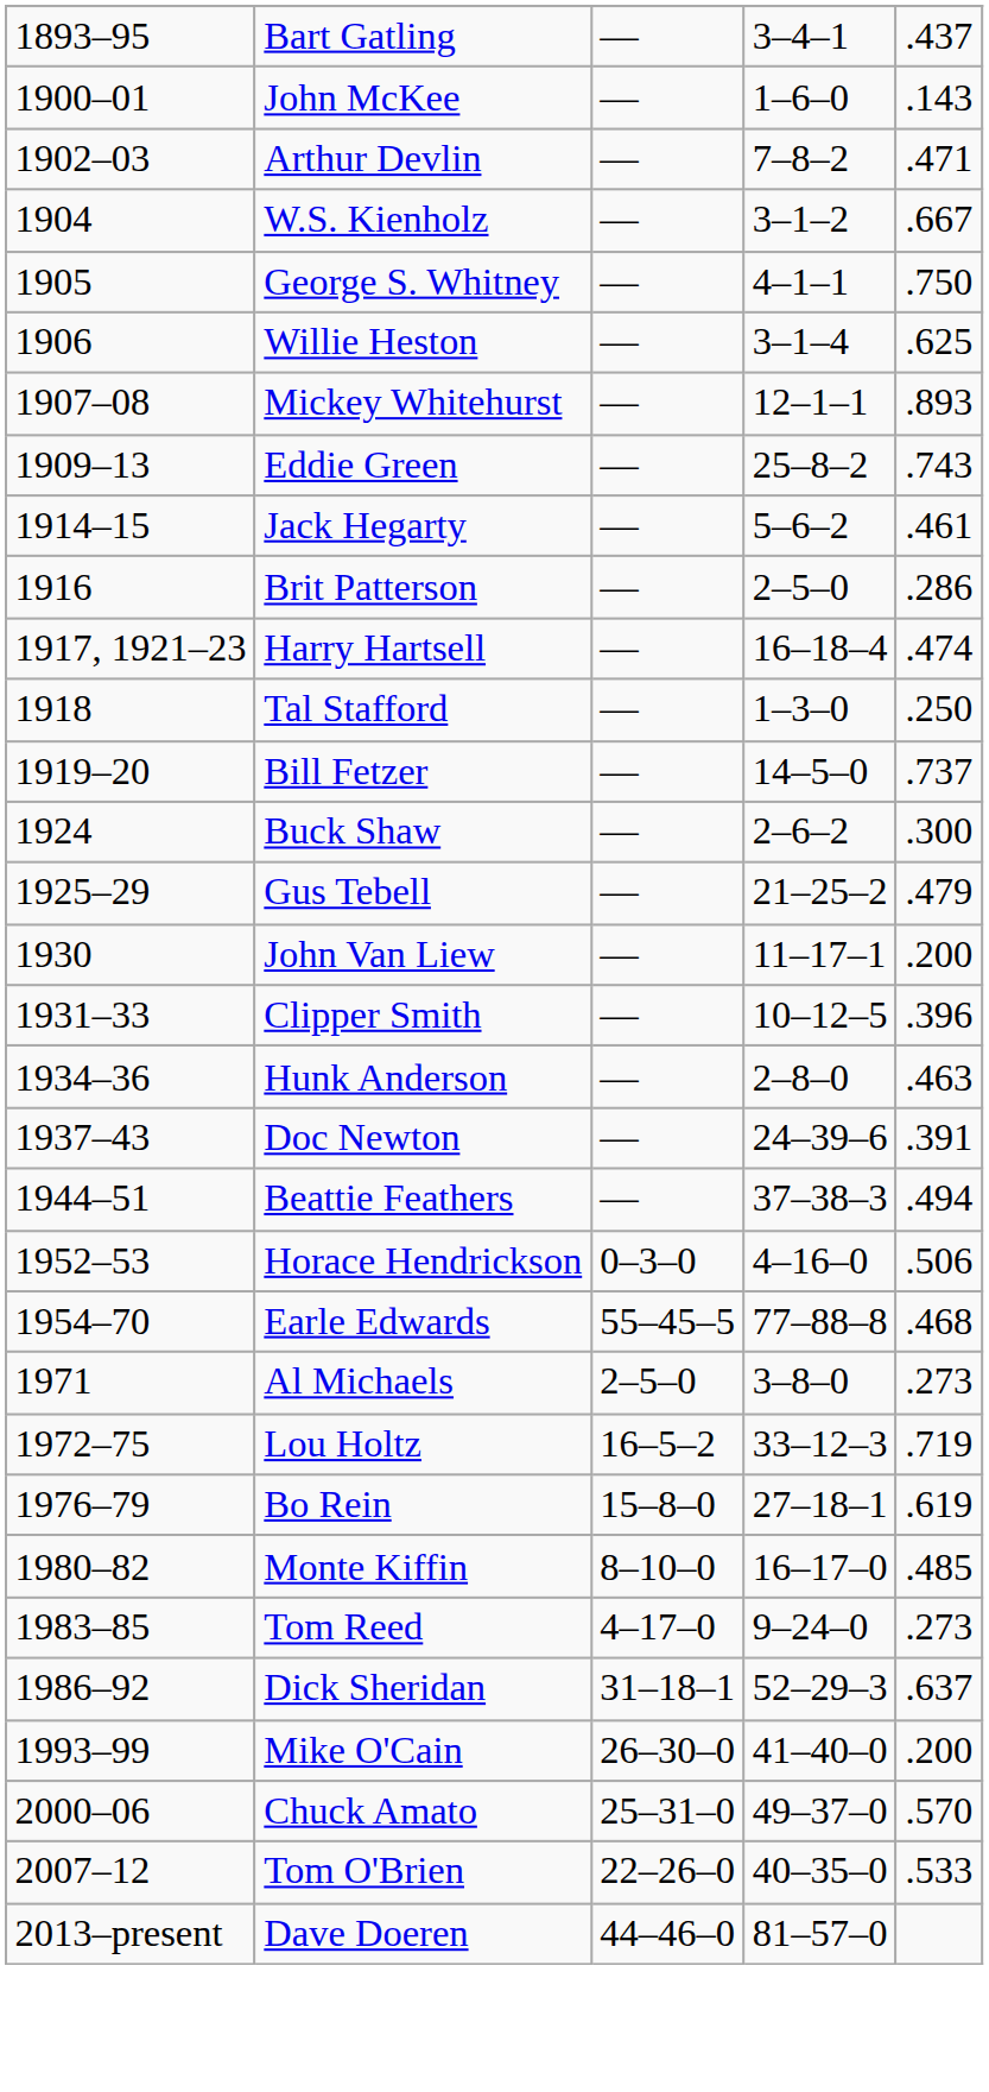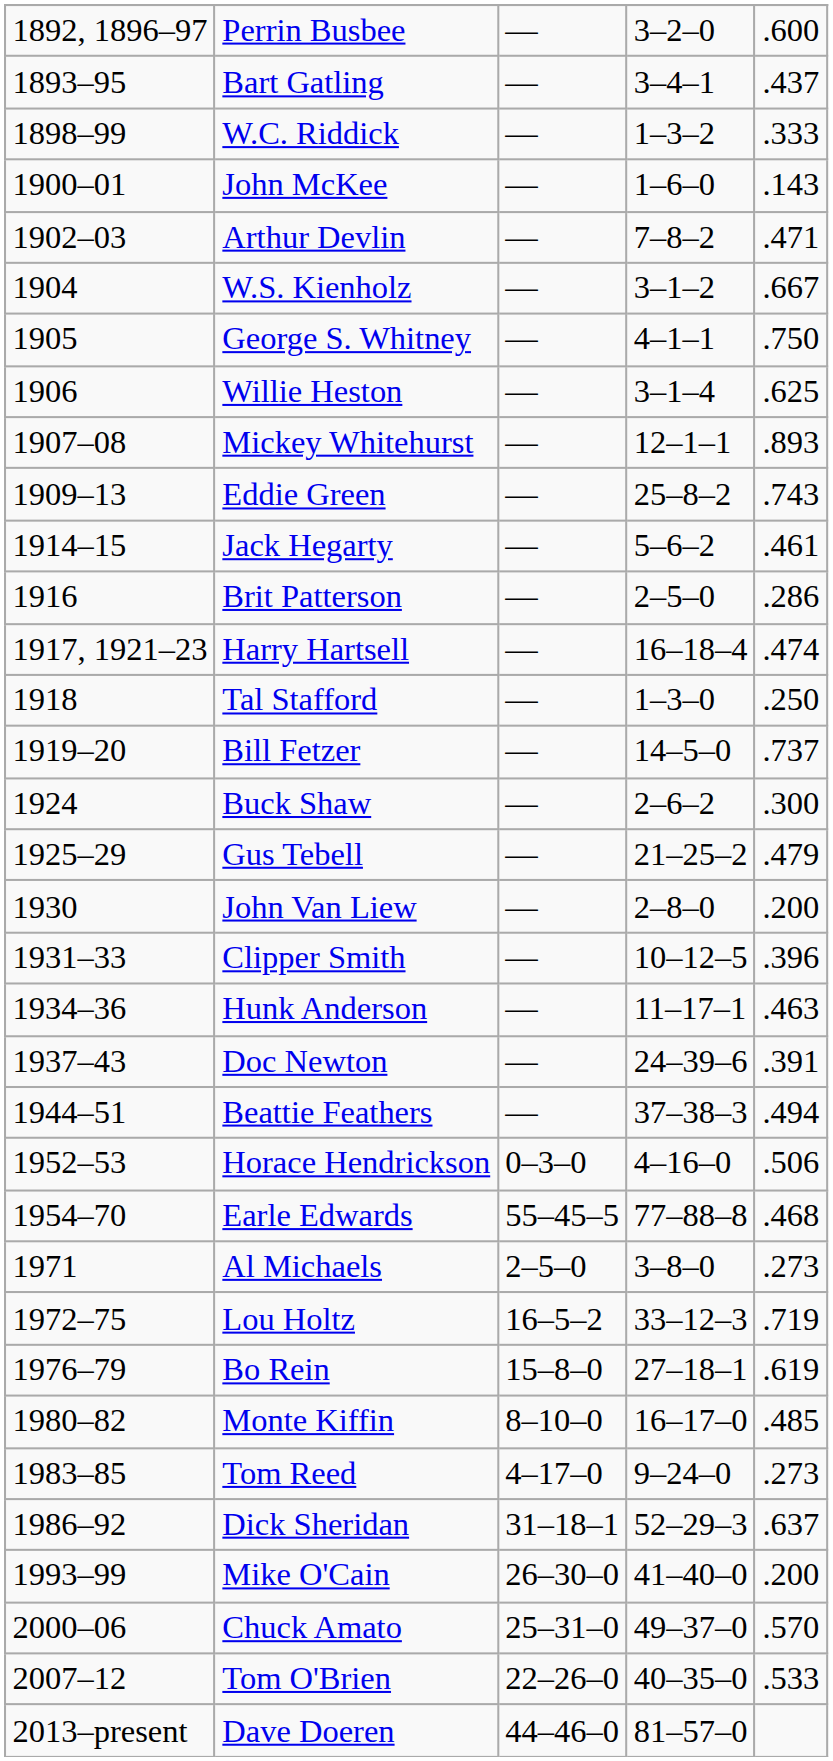 <table class="wikitable">
 <tr>
+</tr>
+<tr>
+<td>1892, 1896–97</td>
+<td><a href='#'>Perrin Busbee</a></td>
+<td>—</td>
+<td>3–2–0</td>
+<td>.600</td>
 </tr>
 <tr>
 <td>1893–95</td>
 <td><a href='#'>Bart Gatling</a></td>
 <td>—</td>
 <td>3–4–1</td>
 <td>.437</td>
+</tr>
+<tr>
+<td>1898–99</td>
+<td><a href='#'>W.C. Riddick</a></td>
+<td>—</td>
+<td>1–3–2</td>
+<td>.333</td>
 </tr>
 <tr>
 <td>1900–01</td>
 <td><a href='#'>John McKee</a></td>
 <td>—</td>
 <td>1–6–0</td>
 <td>.143</td>
 </tr>
 <tr>
 <td>1902–03</td>
 <td><a href='#'>Arthur Devlin</a></td>
 <td>—</td>
 <td>7–8–2</td>
 <td>.471</td>
 </tr>
 <tr>
 <td>1904</td>
 <td><a href='#'>W.S. Kienholz</a></td>
 <td>—</td>
 <td>3–1–2</td>
 <td>.667</td>
 </tr>
 <tr>
 <td>1905</td>
 <td><a href='#'>George S. Whitney</a></td>
 <td>—</td>
 <td>4–1–1</td>
 <td>.750</td>
 </tr>
 <tr>
 <td>1906</td>
 <td><a href='#'>Willie Heston</a></td>
 <td>—</td>
 <td>3–1–4</td>
 <td>.625</td>
 </tr>
 <tr>
 <td>1907–08</td>
 <td><a href='#'>Mickey Whitehurst</a></td>
 <td>—</td>
 <td>12–1–1</td>
 <td>.893</td>
 </tr>
 <tr>
 <td>1909–13</td>
 <td><a href='#'>Eddie Green</a></td>
 <td>—</td>
 <td>25–8–2</td>
 <td>.743</td>
 </tr>
 <tr>
 <td>1914–15</td>
 <td><a href='#'>Jack Hegarty</a></td>
 <td>—</td>
 <td>5–6–2</td>
 <td>.461</td>
 </tr>
 <tr>
 <td>1916</td>
 <td><a href='#'>Brit Patterson</a></td>
 <td>—</td>
 <td>2–5–0</td>
 <td>.286</td>
 </tr>
 <tr>
 <td>1917, 1921–23</td>
 <td><a href='#'>Harry Hartsell</a></td>
 <td>—</td>
 <td>16–18–4</td>
 <td>.474</td>
 </tr>
 <tr>
 <td>1918</td>
 <td><a href='#'>Tal Stafford</a></td>
 <td>—</td>
 <td>1–3–0</td>
 <td>.250</td>
 </tr>
 <tr>
 <td>1919–20</td>
 <td><a href='#'>Bill Fetzer</a></td>
 <td>—</td>
 <td>14–5–0</td>
 <td>.737</td>
 </tr>
 <tr>
 <td>1924</td>
 <td><a href='#'>Buck Shaw</a></td>
 <td>—</td>
 <td>2–6–2</td>
 <td>.300</td>
 </tr>
 <tr>
 <td>1925–29</td>
 <td><a href='#'>Gus Tebell</a></td>
 <td>—</td>
 <td>21–25–2</td>
 <td>.479</td>
 </tr>
 <tr>
 <td>1930</td>
 <td><a href='#'>John Van Liew</a></td>
 <td>—</td>
-<td>11–17–1</td>
+<td>2–8–0</td>
 <td>.200</td>
 </tr>
 <tr>
 <td>1931–33</td>
 <td><a href='#'>Clipper Smith</a></td>
 <td>—</td>
 <td>10–12–5</td>
 <td>.396</td>
 </tr>
 <tr>
 <td>1934–36</td>
 <td><a href='#'>Hunk Anderson</a></td>
 <td>—</td>
-<td>2–8–0</td>
+<td>11–17–1</td>
 <td>.463</td>
 </tr>
 <tr>
 <td>1937–43</td>
 <td><a href='#'>Doc Newton</a></td>
 <td>—</td>
 <td>24–39–6</td>
 <td>.391</td>
 </tr>
 <tr>
 <td>1944–51</td>
 <td><a href='#'>Beattie Feathers</a></td>
 <td>—</td>
 <td>37–38–3</td>
 <td>.494</td>
 </tr>
 <tr>
 <td>1952–53</td>
 <td><a href='#'>Horace Hendrickson</a></td>
 <td>0–3–0</td>
 <td>4–16–0</td>
 <td>.506</td>
 </tr>
 <tr>
 <td>1954–70</td>
 <td><a href='#'>Earle Edwards</a></td>
 <td>55–45–5</td>
 <td>77–88–8</td>
 <td>.468</td>
 </tr>
 <tr>
 <td>1971</td>
 <td><a href='#'>Al Michaels</a></td>
 <td>2–5–0</td>
 <td>3–8–0</td>
 <td>.273</td>
 </tr>
 <tr>
 <td>1972–75</td>
 <td><a href='#'>Lou Holtz</a></td>
 <td>16–5–2</td>
 <td>33–12–3</td>
 <td>.719</td>
 </tr>
 <tr>
 <td>1976–79</td>
 <td><a href='#'>Bo Rein</a></td>
 <td>15–8–0</td>
 <td>27–18–1</td>
 <td>.619</td>
 </tr>
 <tr>
 <td>1980–82</td>
 <td><a href='#'>Monte Kiffin</a></td>
 <td>8–10–0</td>
 <td>16–17–0</td>
 <td>.485</td>
 </tr>
 <tr>
 <td>1983–85</td>
 <td><a href='#'>Tom Reed</a></td>
 <td>4–17–0</td>
 <td>9–24–0</td>
 <td>.273</td>
 </tr>
 <tr>
 <td>1986–92</td>
 <td><a href='#'>Dick Sheridan</a></td>
 <td>31–18–1</td>
 <td>52–29–3</td>
 <td>.637</td>
 </tr>
 <tr>
 <td>1993–99</td>
 <td><a href='#'>Mike O'Cain</a></td>
 <td>26–30–0</td>
 <td>41–40–0</td>
 <td>.200</td>
 </tr>
 <tr>
 <td>2000–06</td>
 <td><a href='#'>Chuck Amato</a></td>
 <td>25–31–0</td>
 <td>49–37–0</td>
 <td>.570</td>
 </tr>
 <tr>
 <td>2007–12</td>
 <td><a href='#'>Tom O'Brien</a></td>
 <td>22–26–0</td>
 <td>40–35–0</td>
 <td>.533</td>
 </tr>
 <tr>
 <td>2013–present</td>
 <td><a href='#'>Dave Doeren</a></td>
 <td>44–46–0</td>
 <td>81–57–0</td>
 <td> </td>
 </tr>
 </table>
